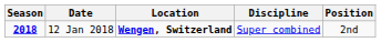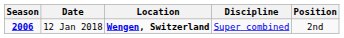 <table class="wikitable" style="text-align:center; font-size:100%;">
 <tr>
 <th>Season</th>
 <th>Date</th>
 <th>Location</th>
 <th>Discipline</th>
 <th>Position</th>
 </tr>
 <tr>
-<td rowspan=1><strong><a href='#'>2018</a></strong></td>
+<td rowspan=1><strong><a href='#'>2006</a></strong></td>
 <td align=right>12 Jan 2018</td>
 <td style="text-align:left;"><strong> <a href='#'>Wengen</a>, Switzerland</strong></td>
 <td><a href='#'>Super combined</a></td>
 <td>2nd</td>
 </tr>
 </table>
